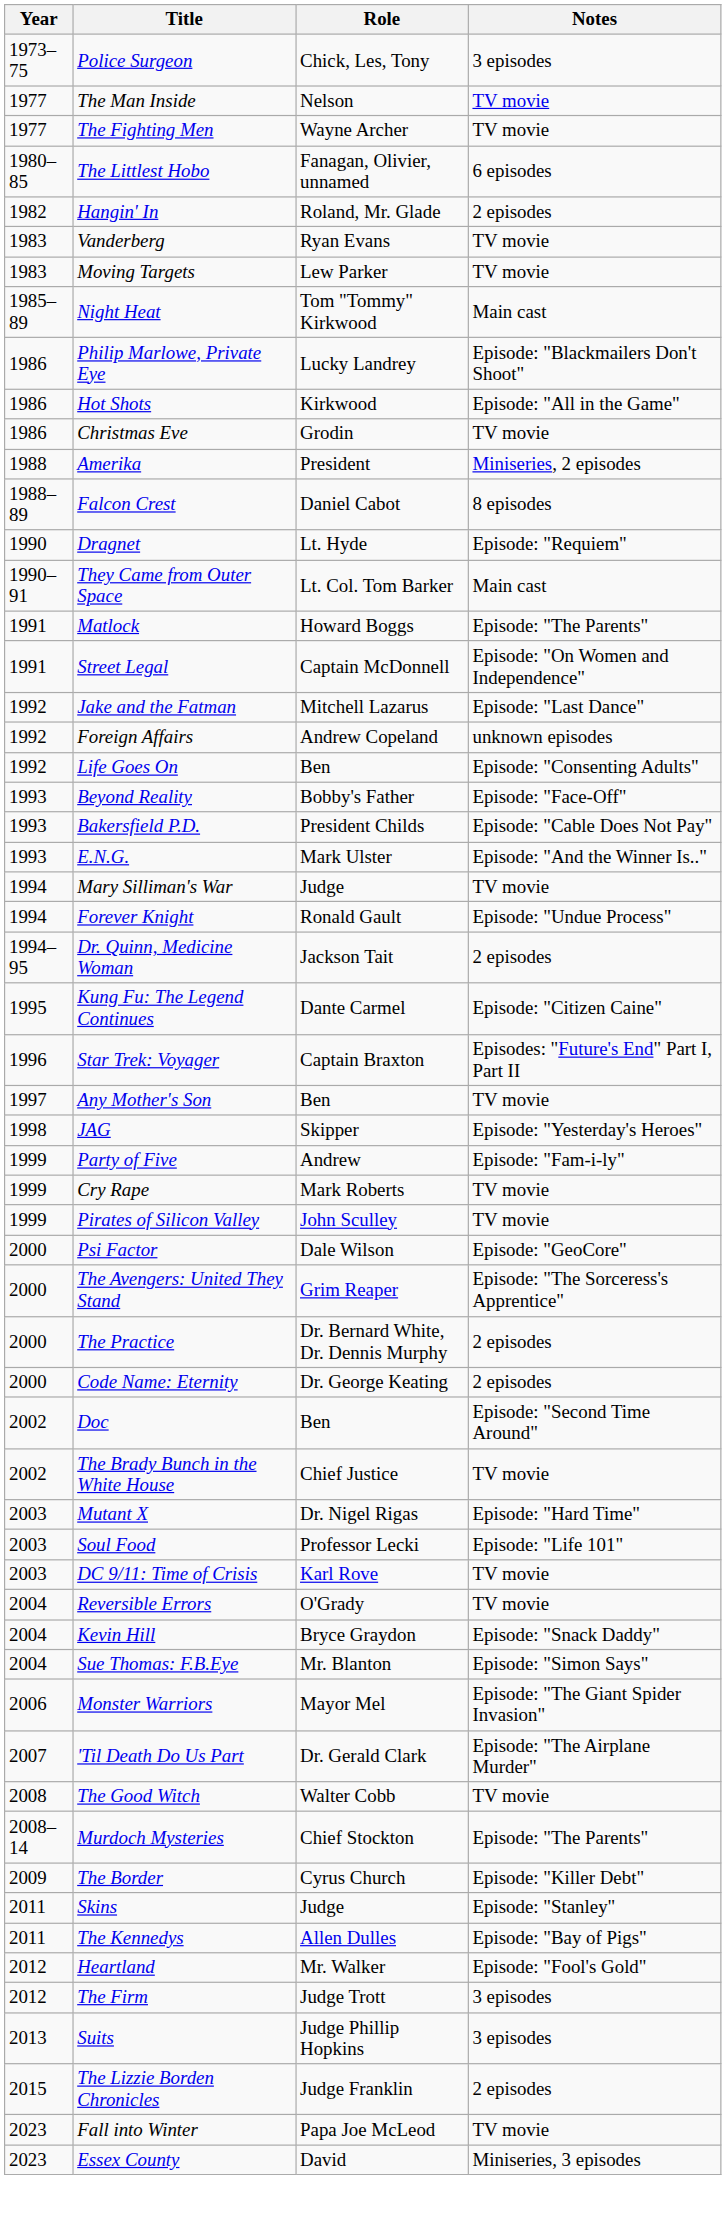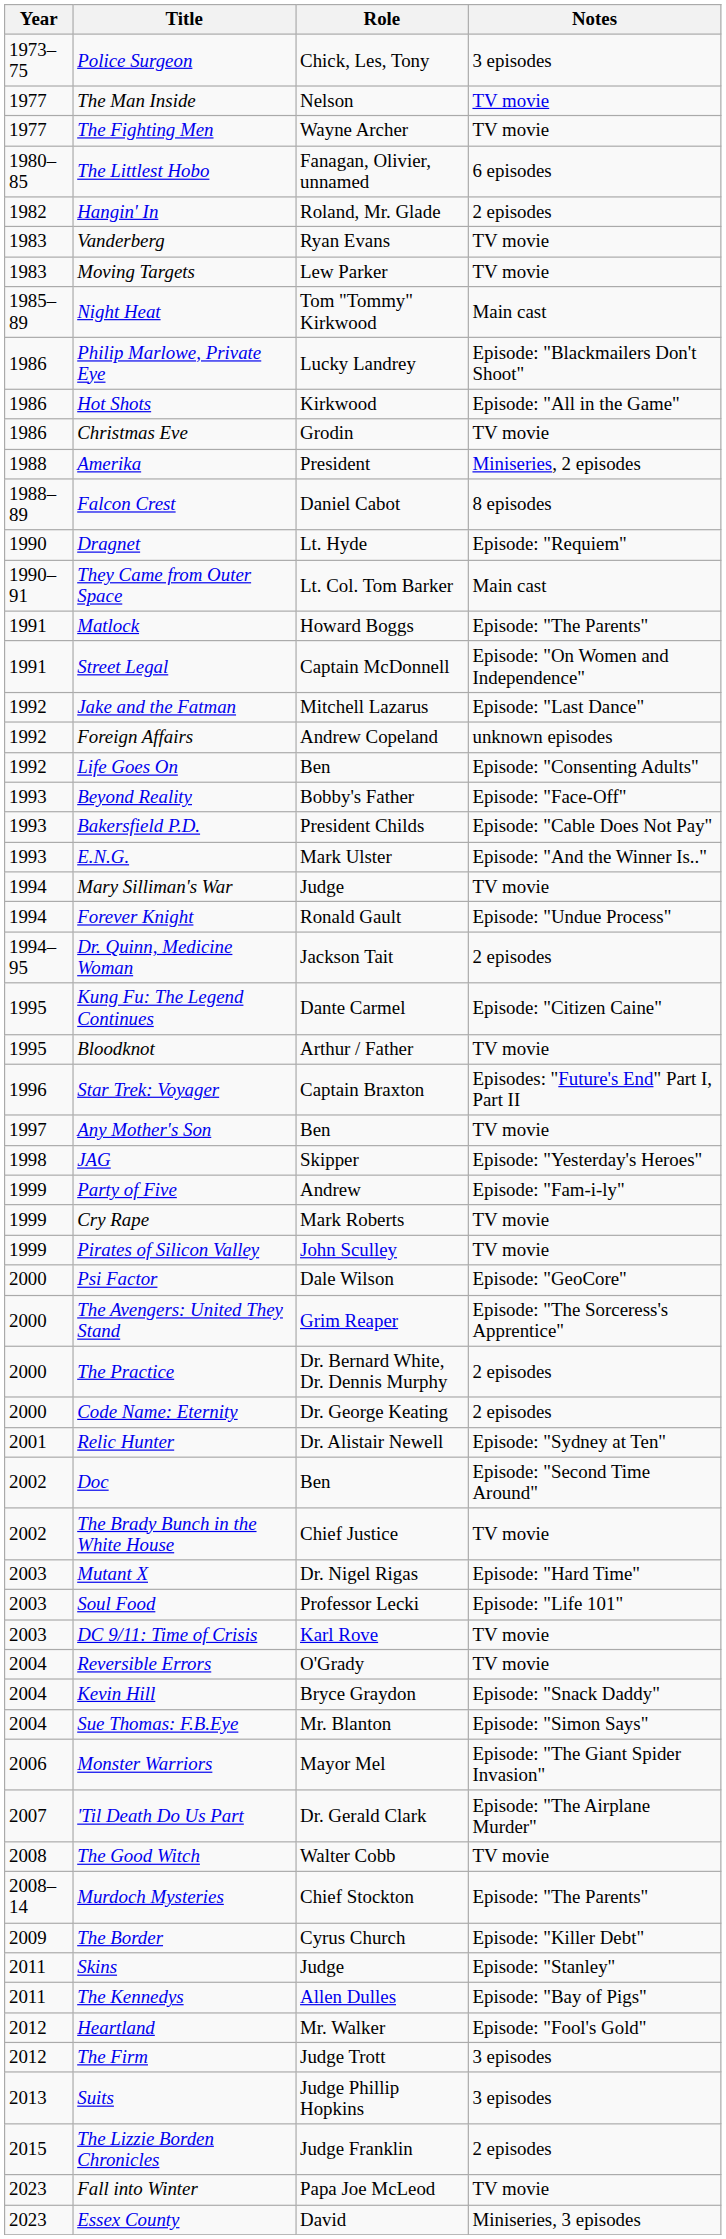 <table class="wikitable sortable">
 <tr>
 <th>Year</th>
 <th>Title</th>
 <th>Role</th>
 <th class="unsortable">Notes</th>
 </tr>
 <tr>
 <td>1973–75</td>
 <td><a href='#'><em>Police Surgeon</em></a></td>
 <td>Chick, Les, Tony</td>
 <td>3 episodes</td>
 </tr>
 <tr>
 <td>1977</td>
 <td data-sort-value="Man Inside, The"><em>The Man Inside</em></td>
 <td>Nelson</td>
 <td><a href='#'>TV movie</a></td>
 </tr>
 <tr>
 <td>1977</td>
 <td data-sort-value="Fighting Men, The"><a href='#'><em>The Fighting Men</em></a></td>
 <td>Wayne Archer</td>
 <td>TV movie</td>
 </tr>
 <tr>
 <td>1980–85</td>
 <td data-sort-value="Littlest Hobo, The"><em><a href='#'>The Littlest Hobo</a></em></td>
 <td>Fanagan, Olivier, unnamed</td>
 <td>6 episodes</td>
 </tr>
 <tr>
 <td>1982</td>
 <td><em><a href='#'>Hangin' In</a></em></td>
 <td>Roland, Mr. Glade</td>
 <td>2 episodes</td>
 </tr>
 <tr>
 <td>1983</td>
 <td><em>Vanderberg</em></td>
 <td>Ryan Evans</td>
 <td>TV movie</td>
 </tr>
 <tr>
 <td>1983</td>
 <td><em>Moving Targets</em></td>
 <td>Lew Parker</td>
 <td>TV movie</td>
 </tr>
 <tr>
 <td>1985–89</td>
 <td><em><a href='#'>Night Heat</a></em></td>
 <td>Tom "Tommy" Kirkwood</td>
 <td>Main cast</td>
 </tr>
 <tr>
 <td>1986</td>
 <td><em><a href='#'>Philip Marlowe, Private Eye</a></em></td>
 <td>Lucky Landrey</td>
 <td>Episode: "Blackmailers Don't Shoot"</td>
 </tr>
 <tr>
 <td>1986</td>
 <td><a href='#'><em>Hot Shots</em></a></td>
 <td>Kirkwood</td>
 <td>Episode: "All in the Game"</td>
 </tr>
 <tr>
 <td>1986</td>
 <td><em>Christmas Eve</em></td>
 <td>Grodin</td>
 <td>TV movie</td>
 </tr>
 <tr>
 <td>1988</td>
 <td><a href='#'><em>Amerika</em></a></td>
 <td>President</td>
 <td><a href='#'>Miniseries</a>, 2 episodes</td>
 </tr>
 <tr>
 <td>1988–89</td>
 <td><em><a href='#'>Falcon Crest</a></em></td>
 <td>Daniel Cabot</td>
 <td>8 episodes</td>
 </tr>
 <tr>
 <td>1990</td>
 <td><a href='#'><em>Dragnet</em></a></td>
 <td>Lt. Hyde</td>
 <td>Episode: "Requiem"</td>
 </tr>
 <tr>
 <td>1990–91</td>
 <td><em><a href='#'>They Came from Outer Space</a></em></td>
 <td>Lt. Col. Tom Barker</td>
 <td>Main cast</td>
 </tr>
 <tr>
 <td>1991</td>
 <td><a href='#'><em>Matlock</em></a></td>
 <td>Howard Boggs</td>
 <td>Episode: "The Parents"</td>
 </tr>
 <tr>
 <td>1991</td>
 <td><a href='#'><em>Street Legal</em></a></td>
 <td>Captain McDonnell</td>
 <td>Episode: "On Women and Independence"</td>
 </tr>
 <tr>
 <td>1992</td>
 <td><em><a href='#'>Jake and the Fatman</a></em></td>
 <td>Mitchell Lazarus</td>
 <td>Episode: "Last Dance"</td>
 </tr>
 <tr>
 <td>1992</td>
 <td><em>Foreign Affairs</em></td>
 <td>Andrew Copeland</td>
 <td>unknown episodes</td>
 </tr>
 <tr>
 <td>1992</td>
 <td><a href='#'><em>Life Goes On</em></a></td>
 <td>Ben</td>
 <td>Episode: "Consenting Adults"</td>
 </tr>
 <tr>
 <td>1993</td>
 <td><a href='#'><em>Beyond Reality</em></a></td>
 <td>Bobby's Father</td>
 <td>Episode: "Face-Off"</td>
 </tr>
 <tr>
 <td>1993</td>
 <td><em><a href='#'>Bakersfield P.D.</a></em></td>
 <td>President Childs</td>
 <td>Episode: "Cable Does Not Pay"</td>
 </tr>
 <tr>
 <td>1993</td>
 <td><em><a href='#'>E.N.G.</a></em></td>
 <td>Mark Ulster</td>
 <td>Episode: "And the Winner Is.."</td>
 </tr>
 <tr>
 <td>1994</td>
 <td><em>Mary Silliman's War</em></td>
 <td>Judge</td>
 <td>TV movie</td>
 </tr>
 <tr>
 <td>1994</td>
 <td><em><a href='#'>Forever Knight</a></em></td>
 <td>Ronald Gault</td>
 <td>Episode: "Undue Process"</td>
 </tr>
 <tr>
 <td>1994–95</td>
 <td><em><a href='#'>Dr. Quinn, Medicine Woman</a></em></td>
 <td>Jackson Tait</td>
 <td>2 episodes</td>
 </tr>
 <tr>
 <td>1995</td>
 <td><em><a href='#'>Kung Fu: The Legend Continues</a></em></td>
 <td>Dante Carmel</td>
 <td>Episode: "Citizen Caine"</td>
 </tr>
 <tr>
+<td>1995</td>
+<td><em>Bloodknot</em></td>
+<td>Arthur / Father</td>
+<td>TV movie</td>
+</tr>
+<tr>
 <td>1996</td>
 <td><em><a href='#'>Star Trek: Voyager</a></em></td>
 <td>Captain Braxton</td>
 <td>Episodes: "<a href='#'>Future's End</a>" Part I, Part II</td>
 </tr>
 <tr>
 <td>1997</td>
 <td><em><a href='#'>Any Mother's Son</a></em></td>
 <td>Ben</td>
 <td>TV movie</td>
 </tr>
 <tr>
 <td>1998</td>
 <td><a href='#'><em>JAG</em></a></td>
 <td>Skipper</td>
 <td>Episode: "Yesterday's Heroes"</td>
 </tr>
 <tr>
 <td>1999</td>
 <td><em><a href='#'>Party of Five</a></em></td>
 <td>Andrew</td>
 <td>Episode: "Fam-i-ly"</td>
 </tr>
 <tr>
 <td>1999</td>
 <td><em>Cry Rape</em></td>
 <td>Mark Roberts</td>
 <td>TV movie</td>
 </tr>
 <tr>
 <td>1999</td>
 <td><em><a href='#'>Pirates of Silicon Valley</a></em></td>
 <td><a href='#'>John Sculley</a></td>
 <td>TV movie</td>
 </tr>
 <tr>
 <td>2000</td>
 <td><em><a href='#'>Psi Factor</a></em></td>
 <td>Dale Wilson</td>
 <td>Episode: "GeoCore"</td>
 </tr>
 <tr>
 <td>2000</td>
 <td data-sort-value="Avengers: United They Stand, The"><em><a href='#'>The Avengers: United They Stand</a></em></td>
 <td><a href='#'>Grim Reaper</a></td>
 <td>Episode: "The Sorceress's Apprentice"</td>
 </tr>
 <tr>
 <td>2000</td>
 <td data-sort-value="Practice, The"><em><a href='#'>The Practice</a></em></td>
 <td>Dr. Bernard White,<br>Dr. Dennis Murphy</td>
 <td>2 episodes</td>
 </tr>
 <tr>
 <td>2000</td>
 <td><em><a href='#'>Code Name: Eternity</a></em></td>
 <td>Dr. George Keating</td>
 <td>2 episodes</td>
+</tr>
+<tr>
+<td>2001</td>
+<td><em><a href='#'>Relic Hunter</a></em></td>
+<td>Dr. Alistair Newell</td>
+<td>Episode: "Sydney at Ten"</td>
 </tr>
 <tr>
 <td>2002</td>
 <td><a href='#'><em>Doc</em></a></td>
 <td>Ben</td>
 <td>Episode: "Second Time Around"</td>
 </tr>
 <tr>
 <td>2002</td>
 <td data-sort-value="Brady Bunch in the White House, The"><em><a href='#'>The Brady Bunch in the White House</a></em></td>
 <td>Chief Justice</td>
 <td>TV movie</td>
 </tr>
 <tr>
 <td>2003</td>
 <td><a href='#'><em>Mutant X</em></a></td>
 <td>Dr. Nigel Rigas</td>
 <td>Episode: "Hard Time"</td>
 </tr>
 <tr>
 <td>2003</td>
 <td><a href='#'><em>Soul Food</em></a></td>
 <td>Professor Lecki</td>
 <td>Episode: "Life 101"</td>
 </tr>
 <tr>
 <td>2003</td>
 <td><em><a href='#'>DC 9/11: Time of Crisis</a></em></td>
 <td><a href='#'>Karl Rove</a></td>
 <td>TV movie</td>
 </tr>
 <tr>
 <td>2004</td>
 <td><a href='#'><em>Reversible Errors</em></a></td>
 <td>O'Grady</td>
 <td>TV movie</td>
 </tr>
 <tr>
 <td>2004</td>
 <td><em><a href='#'>Kevin Hill</a></em></td>
 <td>Bryce Graydon</td>
 <td>Episode: "Snack Daddy"</td>
 </tr>
 <tr>
 <td>2004</td>
 <td><em><a href='#'>Sue Thomas: F.B.Eye</a></em></td>
 <td>Mr. Blanton</td>
 <td>Episode: "Simon Says"</td>
 </tr>
 <tr>
 <td>2006</td>
 <td><em><a href='#'>Monster Warriors</a></em></td>
 <td>Mayor Mel</td>
 <td>Episode: "The Giant Spider Invasion"</td>
 </tr>
 <tr>
 <td>2007</td>
 <td data-sort-value="Til Death Do Us Part"><a href='#'><em>'Til Death Do Us Part</em></a></td>
 <td>Dr. Gerald Clark</td>
 <td>Episode: "The Airplane Murder"</td>
 </tr>
 <tr>
 <td>2008</td>
 <td data-sort-value="Good Witch, The"><em><a href='#'>The Good Witch</a></em></td>
 <td>Walter Cobb</td>
 <td>TV movie</td>
 </tr>
 <tr>
 <td>2008–14</td>
 <td><em><a href='#'>Murdoch Mysteries</a></em></td>
 <td>Chief Stockton</td>
 <td>Episode: "The Parents"</td>
 </tr>
 <tr>
 <td>2009</td>
 <td data-sort-value="Border, The"><a href='#'><em>The Border</em></a></td>
 <td>Cyrus Church</td>
 <td>Episode: "Killer Debt"</td>
 </tr>
 <tr>
 <td>2011</td>
 <td><a href='#'><em>Skins</em></a></td>
 <td>Judge</td>
 <td>Episode: "Stanley"</td>
 </tr>
 <tr>
 <td>2011</td>
 <td data-sort-value="Kennedys, The"><a href='#'><em>The Kennedys</em></a></td>
 <td><a href='#'>Allen Dulles</a></td>
 <td>Episode: "Bay of Pigs"</td>
 </tr>
 <tr>
 <td>2012</td>
 <td><a href='#'><em>Heartland</em></a></td>
 <td>Mr. Walker</td>
 <td>Episode: "Fool's Gold"</td>
 </tr>
 <tr>
 <td>2012</td>
 <td data-sort-value="Firm, The"><a href='#'><em>The Firm</em></a></td>
 <td>Judge Trott</td>
 <td>3 episodes</td>
 </tr>
 <tr>
 <td>2013</td>
 <td><a href='#'><em>Suits</em></a></td>
 <td>Judge Phillip Hopkins</td>
 <td>3 episodes</td>
 </tr>
 <tr>
 <td>2015</td>
 <td data-sort-value="Lizzie Borden Chronicles, The"><em><a href='#'>The Lizzie Borden Chronicles</a></em></td>
 <td>Judge Franklin</td>
 <td>2 episodes</td>
 </tr>
 <tr>
 <td>2023</td>
 <td><em>Fall into Winter</em></td>
 <td>Papa Joe McLeod</td>
 <td>TV movie</td>
 </tr>
 <tr>
 <td>2023</td>
 <td><em><a href='#'>Essex County</a></em></td>
 <td>David</td>
 <td>Miniseries, 3 episodes</td>
 </tr>
 </table>
